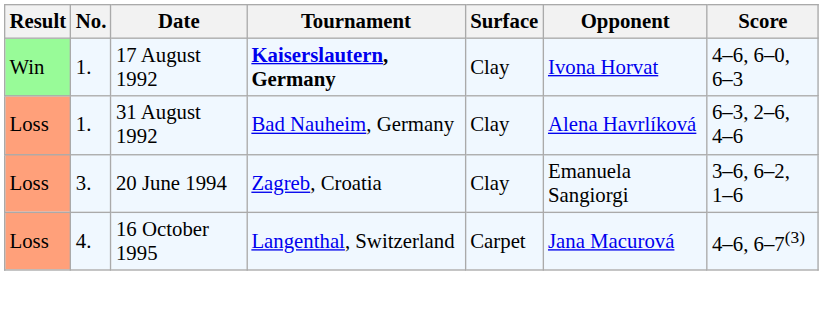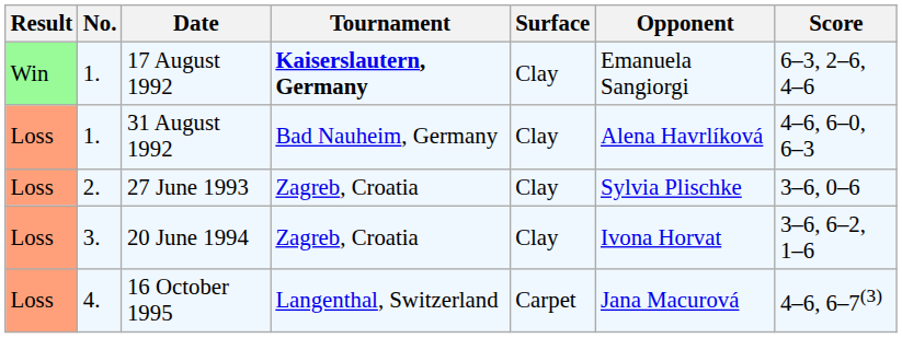 <table class="sortable wikitable" style=font-size:97%>
 <tr>
 <th>Result</th>
 <th>No.</th>
 <th>Date</th>
 <th>Tournament</th>
 <th>Surface</th>
 <th>Opponent</th>
 <th>Score</th>
 </tr>
 <tr style="background:#f0f8ff;">
 <td style="background:#98fb98;">Win</td>
 <td>1.</td>
 <td>17 August 1992</td>
 <td><strong><a href='#'>Kaiserslautern</a>, Germany</strong></td>
 <td>Clay</td>
-<td> <a href='#'>Ivona Horvat</a></td>
-<td>4–6, 6–0, 6–3</td>
+<td> Emanuela Sangiorgi</td>
+<td>6–3, 2–6, 4–6</td>
 </tr>
 <tr style="background:#f0f8ff;">
 <td style="background:#ffa07a;">Loss</td>
 <td>1.</td>
 <td>31 August 1992</td>
 <td><a href='#'>Bad Nauheim</a>, Germany</td>
 <td>Clay</td>
 <td> <a href='#'>Alena Havrlíková</a></td>
-<td>6–3, 2–6, 4–6</td>
+<td>4–6, 6–0, 6–3</td>
+</tr>
+<tr style="background:#f0f8ff;">
+<td style="background:#ffa07a;">Loss</td>
+<td>2.</td>
+<td>27 June 1993</td>
+<td><a href='#'>Zagreb</a>, Croatia</td>
+<td>Clay</td>
+<td> <a href='#'>Sylvia Plischke</a></td>
+<td>3–6, 0–6</td>
 </tr>
 <tr style="background:#f0f8ff;">
 <td style="background:#ffa07a;">Loss</td>
 <td>3.</td>
 <td>20 June 1994</td>
 <td><a href='#'>Zagreb</a>, Croatia</td>
 <td>Clay</td>
-<td> Emanuela Sangiorgi</td>
+<td> <a href='#'>Ivona Horvat</a></td>
 <td>3–6, 6–2, 1–6</td>
 </tr>
 <tr style="background:#f0f8ff;">
 <td style="background:#ffa07a;">Loss</td>
 <td>4.</td>
 <td>16 October 1995</td>
 <td><a href='#'>Langenthal</a>, Switzerland</td>
 <td>Carpet</td>
 <td> <a href='#'>Jana Macurová</a></td>
 <td>4–6, 6–7<sup>(3)</sup></td>
 </tr>
 </table>
